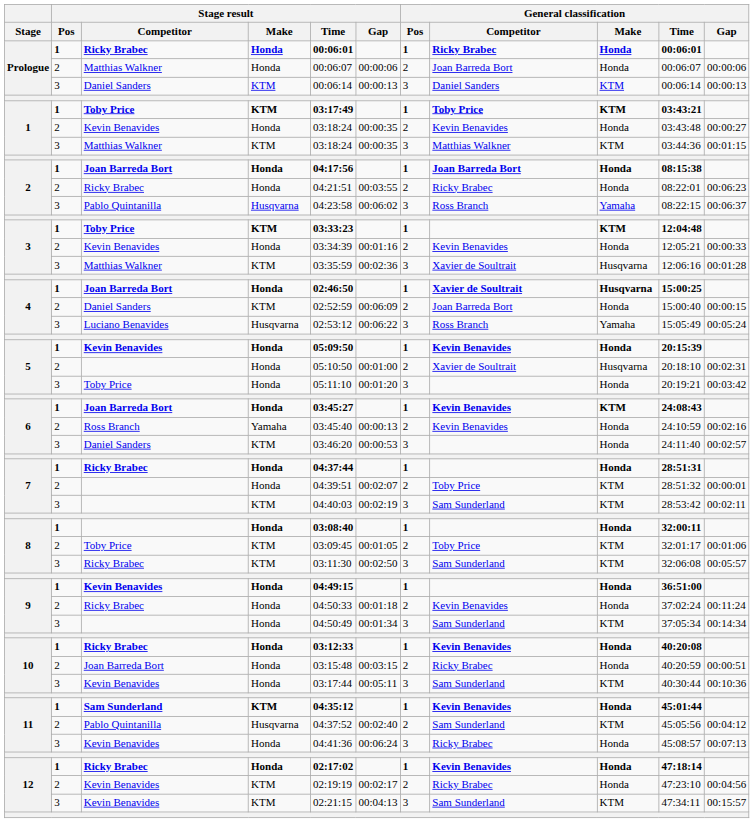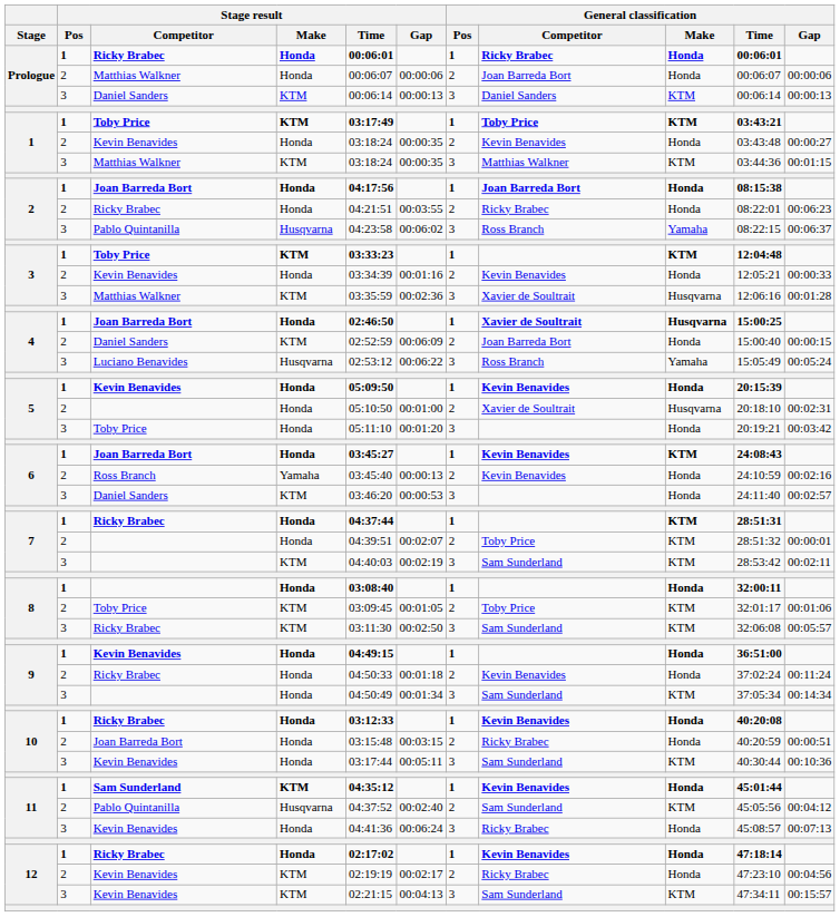 <table class="wikitable" style="font-size:85%;">
 <tr>
 <th></th>
 <th colspan=5>Stage result</th>
 <th colspan=5>General classification</th>
 </tr>
 <tr>
 <th width="40px">Stage</th>
 <th width="30px">Pos</th>
 <th width="200px">Competitor</th>
 <th width="70px">Make</th>
 <th width="40px">Time</th>
 <th width="40px">Gap</th>
 <th width="30px">Pos</th>
 <th width="200px">Competitor</th>
 <th width="70px">Make</th>
 <th width="40px">Time</th>
 <th width="40px">Gap</th>
 </tr>
 <tr>
 <th rowspan=3>Prologue</th>
 <td><strong>1</strong></td>
 <td><strong> <a href='#'>Ricky Brabec</a></strong></td>
 <td><strong><a href='#'>Honda</a></strong></td>
 <td><strong>00:06:01</strong></td>
 <td></td>
 <td><strong>1</strong></td>
 <td><strong> <a href='#'>Ricky Brabec</a></strong></td>
 <td><strong><a href='#'>Honda</a></strong></td>
 <td><strong>00:06:01</strong></td>
 <td></td>
 </tr>
 <tr>
 <td>2</td>
 <td> <a href='#'>Matthias Walkner</a></td>
 <td>Honda</td>
 <td>00:06:07</td>
 <td>00:00:06</td>
 <td>2</td>
 <td> <a href='#'>Joan Barreda Bort</a></td>
 <td>Honda</td>
 <td>00:06:07</td>
 <td>00:00:06</td>
 </tr>
 <tr>
 <td>3</td>
 <td> <a href='#'>Daniel Sanders</a></td>
 <td><a href='#'>KTM</a></td>
 <td>00:06:14</td>
 <td>00:00:13</td>
 <td>3</td>
 <td> <a href='#'>Daniel Sanders</a></td>
 <td><a href='#'>KTM</a></td>
 <td>00:06:14</td>
 <td>00:00:13</td>
 </tr>
 <tr>
 <th colspan=11></th>
 </tr>
 <tr>
 <th rowspan=3>1</th>
 <td><strong>1</strong></td>
 <td><strong> <a href='#'>Toby Price</a></strong></td>
 <td><strong>KTM</strong></td>
 <td><strong>03:17:49</strong></td>
 <td></td>
 <td><strong>1</strong></td>
 <td><strong> <a href='#'>Toby Price</a></strong></td>
 <td><strong>KTM</strong></td>
 <td><strong>03:43:21</strong></td>
 <td></td>
 </tr>
 <tr>
 <td>2</td>
 <td> <a href='#'>Kevin Benavides</a></td>
 <td>Honda</td>
 <td>03:18:24</td>
 <td>00:00:35</td>
 <td>2</td>
 <td> <a href='#'>Kevin Benavides</a></td>
 <td>Honda</td>
 <td>03:43:48</td>
 <td>00:00:27</td>
 </tr>
 <tr>
 <td>3</td>
 <td> <a href='#'>Matthias Walkner</a></td>
 <td>KTM</td>
 <td>03:18:24</td>
 <td>00:00:35</td>
 <td>3</td>
 <td> <a href='#'>Matthias Walkner</a></td>
 <td>KTM</td>
 <td>03:44:36</td>
 <td>00:01:15</td>
 </tr>
 <tr>
 <th colspan=11></th>
 </tr>
 <tr>
 <th rowspan=3>2</th>
 <td><strong>1</strong></td>
 <td><strong> <a href='#'>Joan Barreda Bort</a></strong></td>
 <td><strong>Honda</strong></td>
 <td><strong>04:17:56</strong></td>
 <td></td>
 <td><strong>1</strong></td>
 <td><strong> <a href='#'>Joan Barreda Bort</a></strong></td>
 <td><strong>Honda</strong></td>
 <td><strong>08:15:38</strong></td>
 <td></td>
 </tr>
 <tr>
 <td>2</td>
 <td> <a href='#'>Ricky Brabec</a></td>
 <td>Honda</td>
 <td>04:21:51</td>
 <td>00:03:55</td>
 <td>2</td>
 <td> <a href='#'>Ricky Brabec</a></td>
 <td>Honda</td>
 <td>08:22:01</td>
 <td>00:06:23</td>
 </tr>
 <tr>
 <td>3</td>
 <td> <a href='#'>Pablo Quintanilla</a></td>
 <td><a href='#'>Husqvarna</a></td>
 <td>04:23:58</td>
 <td>00:06:02</td>
 <td>3</td>
 <td> <a href='#'>Ross Branch</a></td>
 <td><a href='#'>Yamaha</a></td>
 <td>08:22:15</td>
 <td>00:06:37</td>
 </tr>
 <tr>
 <th colspan=11></th>
 </tr>
 <tr>
 <th rowspan=3>3</th>
 <td><strong>1</strong></td>
 <td><strong> <a href='#'>Toby Price</a></strong></td>
 <td><strong>KTM</strong></td>
 <td><strong>03:33:23</strong></td>
 <td></td>
 <td><strong>1</strong></td>
 <td><strong> </strong></td>
 <td><strong>KTM</strong></td>
 <td><strong>12:04:48</strong></td>
 <td></td>
 </tr>
 <tr>
 <td>2</td>
 <td> <a href='#'>Kevin Benavides</a></td>
 <td>Honda</td>
 <td>03:34:39</td>
 <td>00:01:16</td>
 <td>2</td>
 <td> <a href='#'>Kevin Benavides</a></td>
 <td>Honda</td>
 <td>12:05:21</td>
 <td>00:00:33</td>
 </tr>
 <tr>
 <td>3</td>
 <td> <a href='#'>Matthias Walkner</a></td>
 <td>KTM</td>
 <td>03:35:59</td>
 <td>00:02:36</td>
 <td>3</td>
 <td> <a href='#'>Xavier de Soultrait</a></td>
 <td>Husqvarna</td>
 <td>12:06:16</td>
 <td>00:01:28</td>
 </tr>
 <tr>
 <th colspan=11></th>
 </tr>
 <tr>
 <th rowspan=3>4</th>
 <td><strong>1</strong></td>
 <td><strong> <a href='#'>Joan Barreda Bort</a></strong></td>
 <td><strong>Honda</strong></td>
 <td><strong>02:46:50</strong></td>
 <td></td>
 <td><strong>1</strong></td>
 <td><strong> <a href='#'>Xavier de Soultrait</a></strong></td>
 <td><strong>Husqvarna</strong></td>
 <td><strong>15:00:25</strong></td>
 <td></td>
 </tr>
 <tr>
 <td>2</td>
 <td> <a href='#'>Daniel Sanders</a></td>
 <td>KTM</td>
 <td>02:52:59</td>
 <td>00:06:09</td>
 <td>2</td>
 <td> <a href='#'>Joan Barreda Bort</a></td>
 <td>Honda</td>
 <td>15:00:40</td>
 <td>00:00:15</td>
 </tr>
 <tr>
 <td>3</td>
 <td> <a href='#'>Luciano Benavides</a></td>
 <td>Husqvarna</td>
 <td>02:53:12</td>
 <td>00:06:22</td>
 <td>3</td>
 <td> <a href='#'>Ross Branch</a></td>
 <td>Yamaha</td>
 <td>15:05:49</td>
 <td>00:05:24</td>
 </tr>
 <tr>
 <th colspan=11></th>
 </tr>
 <tr>
 <th rowspan=3>5</th>
 <td><strong>1</strong></td>
 <td><strong> <a href='#'>Kevin Benavides</a></strong></td>
 <td><strong>Honda</strong></td>
 <td><strong>05:09:50</strong></td>
 <td></td>
 <td><strong>1</strong></td>
 <td><strong> <a href='#'>Kevin Benavides</a></strong></td>
 <td><strong>Honda</strong></td>
 <td><strong>20:15:39</strong></td>
 <td></td>
 </tr>
 <tr>
 <td>2</td>
 <td> </td>
 <td>Honda</td>
 <td>05:10:50</td>
 <td>00:01:00</td>
 <td>2</td>
 <td> <a href='#'>Xavier de Soultrait</a></td>
 <td>Husqvarna</td>
 <td>20:18:10</td>
 <td>00:02:31</td>
 </tr>
 <tr>
 <td>3</td>
 <td> <a href='#'>Toby Price</a></td>
 <td>Honda</td>
 <td>05:11:10</td>
 <td>00:01:20</td>
 <td>3</td>
 <td> </td>
 <td>Honda</td>
 <td>20:19:21</td>
 <td>00:03:42</td>
 </tr>
 <tr>
 <th colspan=11></th>
 </tr>
 <tr>
 <th rowspan=3>6</th>
 <td><strong>1</strong></td>
 <td><strong> <a href='#'>Joan Barreda Bort</a></strong></td>
 <td><strong>Honda</strong></td>
 <td><strong>03:45:27</strong></td>
 <td></td>
 <td><strong>1</strong></td>
 <td><strong> <a href='#'>Kevin Benavides</a></strong></td>
 <td><strong>KTM</strong></td>
 <td><strong>24:08:43</strong></td>
 <td></td>
 </tr>
 <tr>
 <td>2</td>
 <td> <a href='#'>Ross Branch</a></td>
 <td>Yamaha</td>
 <td>03:45:40</td>
 <td>00:00:13</td>
 <td>2</td>
 <td> <a href='#'>Kevin Benavides</a></td>
 <td>Honda</td>
 <td>24:10:59</td>
 <td>00:02:16</td>
 </tr>
 <tr>
 <td>3</td>
 <td> <a href='#'>Daniel Sanders</a></td>
 <td>KTM</td>
 <td>03:46:20</td>
 <td>00:00:53</td>
 <td>3</td>
 <td> </td>
 <td>Honda</td>
 <td>24:11:40</td>
 <td>00:02:57</td>
 </tr>
 <tr>
 <th colspan=11></th>
 </tr>
 <tr>
 <th rowspan=3>7</th>
 <td><strong>1</strong></td>
 <td><strong> <a href='#'>Ricky Brabec</a></strong></td>
 <td><strong>Honda</strong></td>
 <td><strong>04:37:44</strong></td>
 <td></td>
 <td><strong>1</strong></td>
 <td><strong> </strong></td>
-<td><strong>Honda</strong></td>
+<td><strong>KTM</strong></td>
 <td><strong>28:51:31</strong></td>
 <td></td>
 </tr>
 <tr>
 <td>2</td>
 <td> </td>
 <td>Honda</td>
 <td>04:39:51</td>
 <td>00:02:07</td>
 <td>2</td>
 <td> <a href='#'>Toby Price</a></td>
 <td>KTM</td>
 <td>28:51:32</td>
 <td>00:00:01</td>
 </tr>
 <tr>
 <td>3</td>
 <td> </td>
 <td>KTM</td>
 <td>04:40:03</td>
 <td>00:02:19</td>
 <td>3</td>
 <td> <a href='#'>Sam Sunderland</a></td>
 <td>KTM</td>
 <td>28:53:42</td>
 <td>00:02:11</td>
 </tr>
 <tr>
 <th colspan=11></th>
 </tr>
 <tr>
 <th rowspan=3>8</th>
 <td><strong>1</strong></td>
 <td><strong> </strong></td>
 <td><strong>Honda</strong></td>
 <td><strong>03:08:40</strong></td>
 <td></td>
 <td><strong>1</strong></td>
 <td><strong> </strong></td>
 <td><strong>Honda</strong></td>
 <td><strong>32:00:11</strong></td>
 <td></td>
 </tr>
 <tr>
 <td>2</td>
 <td> <a href='#'>Toby Price</a></td>
 <td>KTM</td>
 <td>03:09:45</td>
 <td>00:01:05</td>
 <td>2</td>
 <td> <a href='#'>Toby Price</a></td>
 <td>KTM</td>
 <td>32:01:17</td>
 <td>00:01:06</td>
 </tr>
 <tr>
 <td>3</td>
 <td> <a href='#'>Ricky Brabec</a></td>
 <td>KTM</td>
 <td>03:11:30</td>
 <td>00:02:50</td>
 <td>3</td>
 <td> <a href='#'>Sam Sunderland</a></td>
 <td>KTM</td>
 <td>32:06:08</td>
 <td>00:05:57</td>
 </tr>
 <tr>
 <th colspan=11></th>
 </tr>
 <tr>
 <th rowspan=3>9</th>
 <td><strong>1</strong></td>
 <td><strong> <a href='#'>Kevin Benavides</a></strong></td>
 <td><strong>Honda</strong></td>
 <td><strong>04:49:15</strong></td>
 <td></td>
 <td><strong>1</strong></td>
 <td><strong> </strong></td>
 <td><strong>Honda</strong></td>
 <td><strong>36:51:00</strong></td>
 <td></td>
 </tr>
 <tr>
 <td>2</td>
 <td> <a href='#'>Ricky Brabec</a></td>
 <td>Honda</td>
 <td>04:50:33</td>
 <td>00:01:18</td>
 <td>2</td>
 <td> <a href='#'>Kevin Benavides</a></td>
 <td>Honda</td>
 <td>37:02:24</td>
 <td>00:11:24</td>
 </tr>
 <tr>
 <td>3</td>
 <td> </td>
 <td>Honda</td>
 <td>04:50:49</td>
 <td>00:01:34</td>
 <td>3</td>
 <td> <a href='#'>Sam Sunderland</a></td>
 <td>KTM</td>
 <td>37:05:34</td>
 <td>00:14:34</td>
 </tr>
 <tr>
 <th colspan=11></th>
 </tr>
 <tr>
 <th rowspan=3>10</th>
 <td><strong>1</strong></td>
 <td><strong> <a href='#'>Ricky Brabec</a></strong></td>
 <td><strong>Honda</strong></td>
 <td><strong>03:12:33</strong></td>
 <td></td>
 <td><strong>1</strong></td>
 <td><strong> <a href='#'>Kevin Benavides</a></strong></td>
 <td><strong>Honda</strong></td>
 <td><strong>40:20:08</strong></td>
 <td></td>
 </tr>
 <tr>
 <td>2</td>
 <td> <a href='#'>Joan Barreda Bort</a></td>
 <td>Honda</td>
 <td>03:15:48</td>
 <td>00:03:15</td>
 <td>2</td>
 <td> <a href='#'>Ricky Brabec</a></td>
 <td>Honda</td>
 <td>40:20:59</td>
 <td>00:00:51</td>
 </tr>
 <tr>
 <td>3</td>
 <td> <a href='#'>Kevin Benavides</a></td>
 <td>Honda</td>
 <td>03:17:44</td>
 <td>00:05:11</td>
 <td>3</td>
 <td> <a href='#'>Sam Sunderland</a></td>
 <td>KTM</td>
 <td>40:30:44</td>
 <td>00:10:36</td>
 </tr>
 <tr>
 <th colspan=11></th>
 </tr>
 <tr>
 <th rowspan=3>11</th>
 <td><strong>1</strong></td>
 <td><strong> <a href='#'>Sam Sunderland</a></strong></td>
 <td><strong>KTM</strong></td>
 <td><strong>04:35:12</strong></td>
 <td></td>
 <td><strong>1</strong></td>
 <td><strong> <a href='#'>Kevin Benavides</a></strong></td>
 <td><strong>Honda</strong></td>
 <td><strong>45:01:44</strong></td>
 <td></td>
 </tr>
 <tr>
 <td>2</td>
 <td> <a href='#'>Pablo Quintanilla</a></td>
 <td>Husqvarna</td>
 <td>04:37:52</td>
 <td>00:02:40</td>
 <td>2</td>
 <td> <a href='#'>Sam Sunderland</a></td>
 <td>KTM</td>
 <td>45:05:56</td>
 <td>00:04:12</td>
 </tr>
 <tr>
 <td>3</td>
 <td> <a href='#'>Kevin Benavides</a></td>
 <td>Honda</td>
 <td>04:41:36</td>
 <td>00:06:24</td>
 <td>3</td>
 <td> <a href='#'>Ricky Brabec</a></td>
 <td>Honda</td>
 <td>45:08:57</td>
 <td>00:07:13</td>
 </tr>
 <tr>
 <th colspan=11></th>
 </tr>
 <tr>
 <th rowspan=3>12</th>
 <td><strong>1</strong></td>
 <td><strong> <a href='#'>Ricky Brabec</a></strong></td>
 <td><strong>Honda</strong></td>
 <td><strong>02:17:02</strong></td>
 <td></td>
 <td><strong>1</strong></td>
 <td><strong> <a href='#'>Kevin Benavides</a></strong></td>
 <td><strong>Honda</strong></td>
 <td><strong>47:18:14</strong></td>
 <td></td>
 </tr>
 <tr>
 <td>2</td>
 <td> <a href='#'>Kevin Benavides</a></td>
 <td>KTM</td>
 <td>02:19:19</td>
 <td>00:02:17</td>
 <td>2</td>
 <td> <a href='#'>Ricky Brabec</a></td>
 <td>Honda</td>
 <td>47:23:10</td>
 <td>00:04:56</td>
 </tr>
 <tr>
 <td>3</td>
 <td> <a href='#'>Kevin Benavides</a></td>
 <td>KTM</td>
 <td>02:21:15</td>
 <td>00:04:13</td>
 <td>3</td>
 <td> <a href='#'>Sam Sunderland</a></td>
 <td>KTM</td>
 <td>47:34:11</td>
 <td>00:15:57</td>
 </tr>
 <tr>
 <th colspan=11></th>
 </tr>
 </table>
